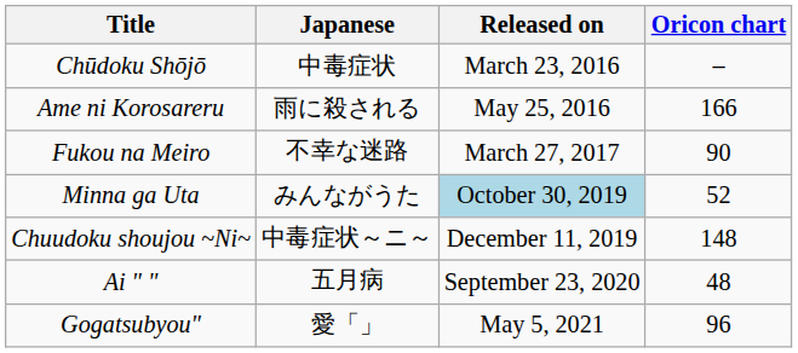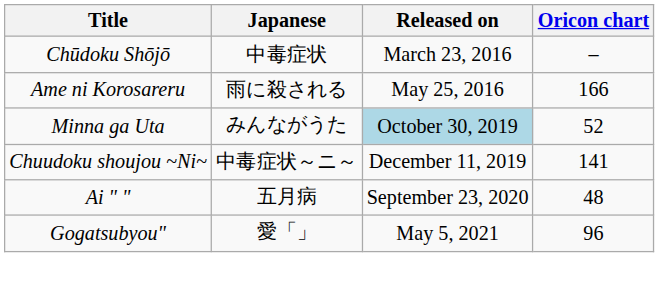 <table class="wikitable" style="text-align:center;">
 <tr>
 <th>Title</th>
 <th>Japanese</th>
 <th>Released on</th>
 <th><a href='#'>Oricon chart</a></th>
 </tr>
 <tr>
 <td><em>Chūdoku Shōjō</em></td>
 <td>中毒症状</td>
 <td>March 23, 2016</td>
 <td>–</td>
 </tr>
 <tr>
 <td><em>Ame ni Korosareru</em></td>
 <td>雨に殺される</td>
 <td>May 25, 2016</td>
 <td>166</td>
 </tr>
 <tr>
-<td><em>Fukou na Meiro</em></td>
-<td>不幸な迷路</td>
-<td>March 27, 2017</td>
-<td>90</td>
-</tr>
-<tr>
 <td><em>Minna ga Uta</em></td>
 <td>みんながうた</td>
 <td style="background: lightblue;">October 30, 2019</td>
 <td>52</td>
 </tr>
 <tr>
 <td><em>Chuudoku shoujou ~Ni~</em></td>
 <td>中毒症状～ニ～</td>
 <td>December 11, 2019</td>
-<td>148</td>
+<td>141</td>
 </tr>
 <tr>
 <td><em>Ai " "</em></td>
 <td>五月病</td>
 <td>September 23, 2020</td>
 <td>48</td>
 </tr>
 <tr>
 <td><em>Gogatsubyou"</em></td>
 <td>愛「」</td>
 <td>May 5, 2021</td>
 <td>96</td>
 </tr>
 </table>
